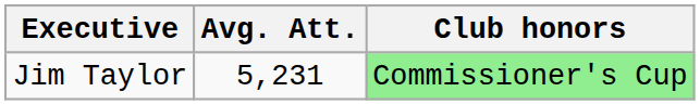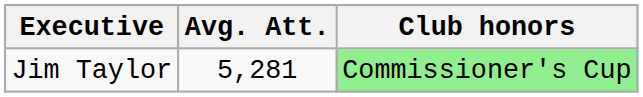 <table class=wikitable>
 <tr>
 <th>Executive</th>
 <th>Avg. Att.</th>
 <th>Club honors</th>
 </tr>
 <tr>
 <td> Jim Taylor</td>
-<td align=center>5,231</td>
+<td align=center>5,281</td>
 <td align=center style="background: lightgreen;">Commissioner's Cup</td>
 </tr>
 </table>
